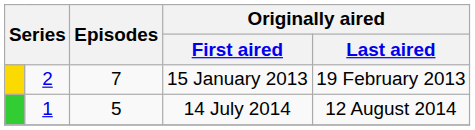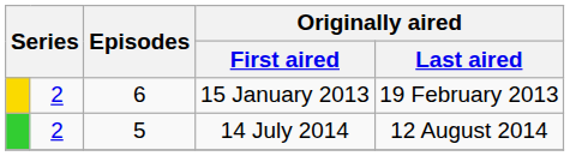 <table class="wikitable"  style="text-align:center;">
 <tr>
 <th colspan="2" rowspan="2">Series</th>
 <th rowspan="2">Episodes</th>
 <th colspan="2">Originally aired</th>
 </tr>
 <tr>
 <th><a href='#'>First aired</a></th>
 <th><a href='#'>Last aired</a></th>
 </tr>
 <tr>
 <td style="background:#fada00; height:10px;"></td>
 <td><a href='#'>2</a></td>
-<td>7</td>
+<td>6</td>
 <td>15 January 2013</td>
 <td>19 February 2013</td>
 </tr>
 <tr>
 <td style="background:#32CD32; height:10px;"></td>
-<td><a href='#'>1</a></td>
+<td><a href='#'>2</a></td>
 <td>5</td>
 <td>14 July 2014</td>
 <td>12 August 2014</td>
 </tr>
 <tr>
 </tr>
 </table>
